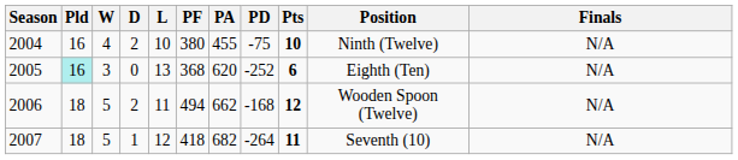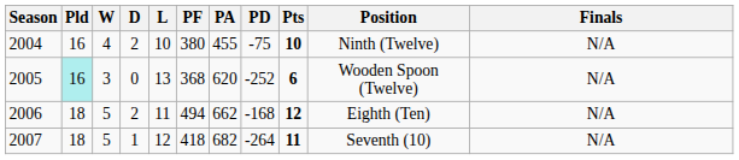 <table class="wikitable" style="text-align:center;">
 <tr>
 <th width=30>Season</th>
 <th width=20 abbr="Played">Pld</th>
 <th width=20 abbr="Won">W</th>
 <th width=20 abbr="Drawn">D</th>
 <th width=20 abbr="Lost">L</th>
 <th width=20 abbr="Points for">PF</th>
 <th width=20 abbr="Points against">PA</th>
 <th width=20 abbr="Points difference">PD</th>
 <th width=20 abbr="Points">Pts</th>
 <th width=150>Position</th>
 <th width=250>Finals</th>
 </tr>
 <tr>
 <td style="text-align:left;">2004</td>
 <td>16</td>
 <td>4</td>
 <td>2</td>
 <td>10</td>
 <td>380</td>
 <td>455</td>
 <td>-75</td>
 <td><strong>10</strong></td>
 <td>Ninth (Twelve)</td>
 <td>N/A</td>
 </tr>
 <tr>
 <td style="text-align:left;">2005</td>
 <td style="background: paleturquoise;">16</td>
 <td>3</td>
 <td>0</td>
 <td>13</td>
 <td>368</td>
 <td>620</td>
 <td>-252</td>
 <td><strong>6</strong></td>
-<td>Eighth (Ten)</td>
+<td>Wooden Spoon (Twelve)</td>
 <td>N/A</td>
 </tr>
 <tr>
 <td style="text-align:left;">2006</td>
 <td>18</td>
 <td>5</td>
 <td>2</td>
 <td>11</td>
 <td>494</td>
 <td>662</td>
 <td>-168</td>
 <td><strong>12</strong></td>
-<td>Wooden Spoon (Twelve)</td>
+<td>Eighth (Ten)</td>
 <td>N/A</td>
 </tr>
 <tr>
 <td style="text-align:left;">2007</td>
 <td>18</td>
 <td>5</td>
 <td>1</td>
 <td>12</td>
 <td>418</td>
 <td>682</td>
 <td>-264</td>
 <td><strong>11</strong></td>
 <td>Seventh (10)</td>
 <td>N/A</td>
 </tr>
 </table>
